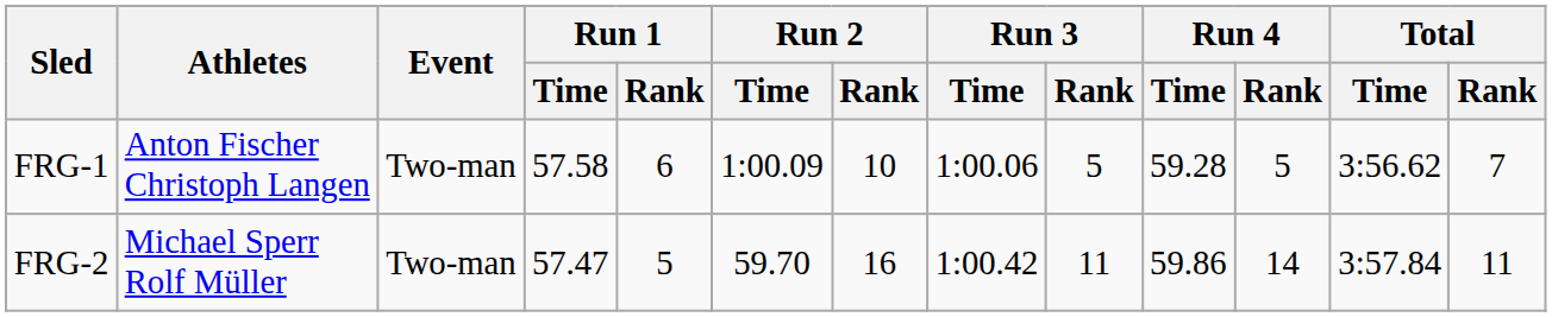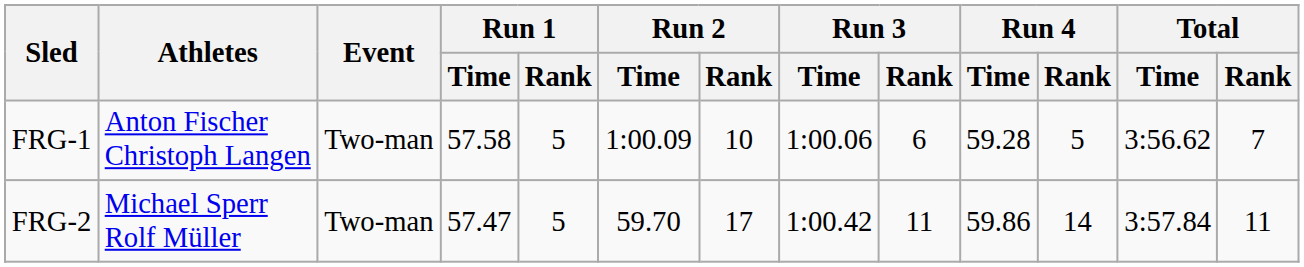 <table class="wikitable" border="1" style="font-size:90%">
 <tr>
 <th rowspan="2">Sled</th>
 <th rowspan="2">Athletes</th>
 <th rowspan="2">Event</th>
 <th colspan="2">Run 1</th>
 <th colspan="2">Run 2</th>
 <th colspan="2">Run 3</th>
 <th colspan="2">Run 4</th>
 <th colspan="2">Total</th>
 </tr>
 <tr>
 <th>Time</th>
 <th>Rank</th>
 <th>Time</th>
 <th>Rank</th>
 <th>Time</th>
 <th>Rank</th>
 <th>Time</th>
 <th>Rank</th>
 <th>Time</th>
 <th>Rank</th>
 </tr>
 <tr>
 <td align="center">FRG-1</td>
 <td><a href='#'>Anton Fischer</a><br><a href='#'>Christoph Langen</a></td>
 <td>Two-man</td>
 <td align="center">57.58</td>
-<td align="center">6</td>
+<td align="center">5</td>
 <td align="center">1:00.09</td>
 <td align="center">10</td>
 <td align="center">1:00.06</td>
-<td align="center">5</td>
+<td align="center">6</td>
 <td align="center">59.28</td>
 <td align="center">5</td>
 <td align="center">3:56.62</td>
 <td align="center">7</td>
 </tr>
 <tr>
 <td align="center">FRG-2</td>
 <td><a href='#'>Michael Sperr</a><br><a href='#'>Rolf Müller</a></td>
 <td>Two-man</td>
 <td align="center">57.47</td>
 <td align="center">5</td>
 <td align="center">59.70</td>
-<td align="center">16</td>
+<td align="center">17</td>
 <td align="center">1:00.42</td>
 <td align="center">11</td>
 <td align="center">59.86</td>
 <td align="center">14</td>
 <td align="center">3:57.84</td>
 <td align="center">11</td>
 </tr>
 </table>
